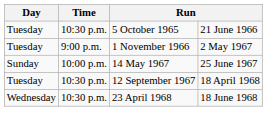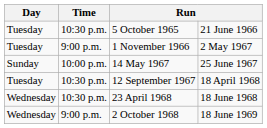 <table class="wikitable">
 <tr>
 <th>Day</th>
 <th>Time</th>
 <th colspan="2">Run</th>
 </tr>
 <tr>
 <td>Tuesday</td>
 <td>10:30 p.m.</td>
 <td>5 October 1965</td>
 <td>21 June 1966</td>
 </tr>
 <tr>
 <td>Tuesday</td>
 <td>9:00 p.m.</td>
 <td>1 November 1966</td>
 <td>2 May 1967</td>
 </tr>
 <tr>
 <td>Sunday</td>
 <td>10:00 p.m.</td>
 <td>14 May 1967</td>
 <td>25 June 1967</td>
 </tr>
 <tr>
 <td>Tuesday</td>
 <td>10:30 p.m.</td>
 <td>12 September 1967</td>
 <td>18 April 1968</td>
 </tr>
 <tr>
 <td>Wednesday</td>
 <td>10:30 p.m.</td>
 <td>23 April 1968</td>
 <td>18 June 1968</td>
 </tr>
+<tr>
+<td>Wednesday</td>
+<td>9:00 p.m.</td>
+<td>2 October 1968</td>
+<td>18 June 1969</td>
+</tr>
 </table>
